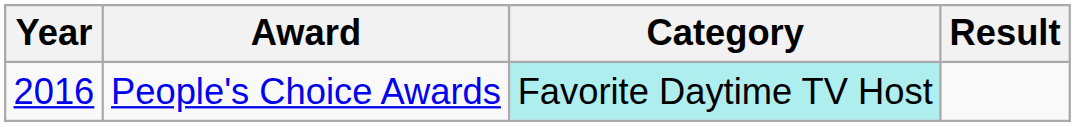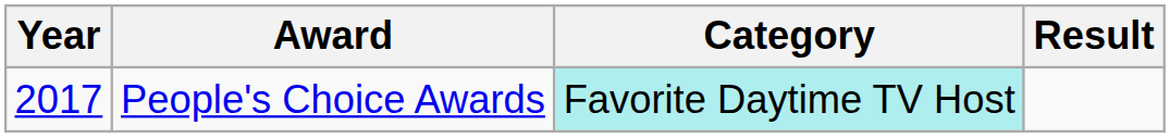 <table class="wikitable">
 <tr>
 <th>Year</th>
 <th>Award</th>
 <th>Category</th>
 <th>Result</th>
 </tr>
 <tr>
-<td><a href='#'>2016</a></td>
+<td><a href='#'>2017</a></td>
 <td><a href='#'>People's Choice Awards</a></td>
 <td style="background: paleturquoise;">Favorite Daytime TV Host</td>
 <td></td>
 </tr>
 </table>
